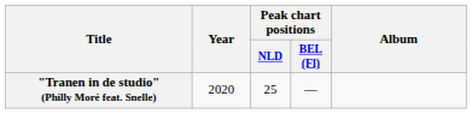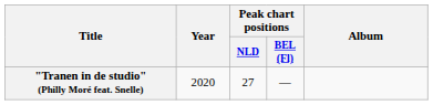 <table class="wikitable plainrowheaders" style="text-align:center;">
 <tr>
 <th scope="col" rowspan="2" style="width:14em;">Title</th>
 <th scope="col" rowspan="2" style="width:4em;">Year</th>
 <th scope="col" colspan="2">Peak chart positions</th>
 <th scope="col" rowspan="2" style="width:10em;">Album</th>
 </tr>
 <tr>
 <th scope="col" style="width:3em;font-size:90%;"><a href='#'>NLD</a><br></th>
 <th scope="col" style="width:3em;font-size:90%;"><a href='#'>BEL<br>(Fl)</a><br></th>
 </tr>
 <tr>
 <th scope="row">"Tranen in de studio"<br><small>(Philly Moré feat. Snelle)</small></th>
 <td>2020</td>
-<td>25</td>
+<td>27</td>
 <td>—</td>
 <td></td>
 </tr>
 </table>
